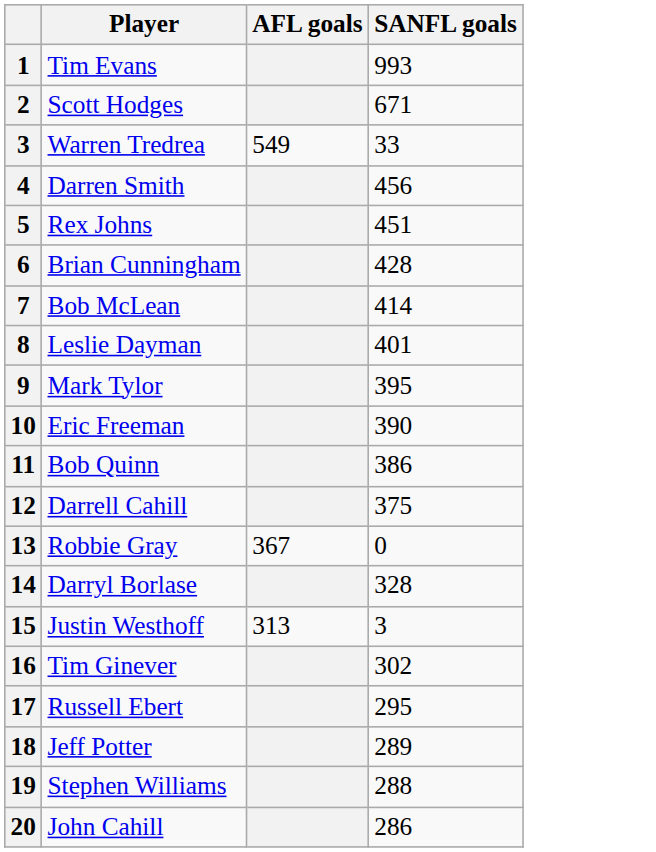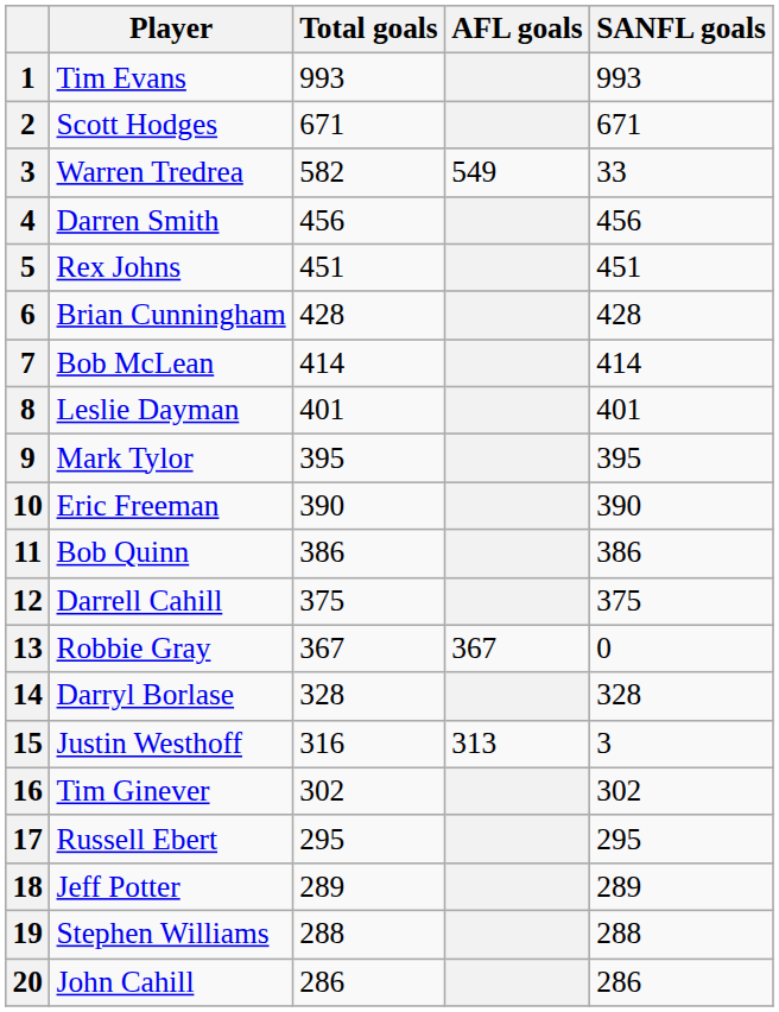 <table class="wikitable sortable">
 <tr>
 <th></th>
 <th>Player</th>
+<th>Total goals</th>
 <th>AFL goals</th>
 <th>SANFL goals</th>
 </tr>
 <tr>
 <th>1</th>
 <td><a href='#'>Tim Evans</a></td>
+<td>993</td>
 <th></th>
 <td>993</td>
 </tr>
 <tr>
 <th>2</th>
 <td><a href='#'>Scott Hodges</a></td>
+<td>671</td>
 <th></th>
 <td>671</td>
 </tr>
 <tr>
 <th>3</th>
 <td><a href='#'>Warren Tredrea</a></td>
+<td>582</td>
 <td>549</td>
 <td>33</td>
 </tr>
 <tr>
 <th>4</th>
 <td><a href='#'>Darren Smith</a></td>
+<td>456</td>
 <th></th>
 <td>456</td>
 </tr>
 <tr>
 <th>5</th>
 <td><a href='#'>Rex Johns</a></td>
+<td>451</td>
 <th></th>
 <td>451</td>
 </tr>
 <tr>
 <th>6</th>
 <td><a href='#'>Brian Cunningham</a></td>
+<td>428</td>
 <th></th>
 <td>428</td>
 </tr>
 <tr>
 <th>7</th>
 <td><a href='#'>Bob McLean</a></td>
+<td>414</td>
 <th></th>
 <td>414</td>
 </tr>
 <tr>
 <th>8</th>
 <td><a href='#'>Leslie Dayman</a></td>
+<td>401</td>
 <th></th>
 <td>401</td>
 </tr>
 <tr>
 <th>9</th>
 <td><a href='#'>Mark Tylor</a></td>
+<td>395</td>
 <th></th>
 <td>395</td>
 </tr>
 <tr>
 <th>10</th>
 <td><a href='#'>Eric Freeman</a></td>
+<td>390</td>
 <th></th>
 <td>390</td>
 </tr>
 <tr>
 <th>11</th>
 <td><a href='#'>Bob Quinn</a></td>
+<td>386</td>
 <th></th>
 <td>386</td>
 </tr>
 <tr>
 <th>12</th>
 <td><a href='#'>Darrell Cahill</a></td>
+<td>375</td>
 <th></th>
 <td>375</td>
 </tr>
 <tr>
 <th>13</th>
 <td><a href='#'>Robbie Gray</a></td>
 <td>367</td>
+<td>367</td>
 <td>0</td>
 </tr>
 <tr>
 <th>14</th>
 <td><a href='#'>Darryl Borlase</a></td>
+<td>328</td>
 <th></th>
 <td>328</td>
 </tr>
 <tr>
 <th>15</th>
 <td><a href='#'>Justin Westhoff</a></td>
+<td>316</td>
 <td>313</td>
 <td>3</td>
 </tr>
 <tr>
 <th>16</th>
 <td><a href='#'>Tim Ginever</a></td>
+<td>302</td>
 <th></th>
 <td>302</td>
 </tr>
 <tr>
 <th>17</th>
 <td><a href='#'>Russell Ebert</a></td>
+<td>295</td>
 <th></th>
 <td>295</td>
 </tr>
 <tr>
 <th>18</th>
 <td><a href='#'>Jeff Potter</a></td>
+<td>289</td>
 <th></th>
 <td>289</td>
 </tr>
 <tr>
 <th>19</th>
 <td><a href='#'>Stephen Williams</a></td>
+<td>288</td>
 <th></th>
 <td>288</td>
 </tr>
 <tr>
 <th>20</th>
 <td><a href='#'>John Cahill</a></td>
+<td>286</td>
 <th></th>
 <td>286</td>
 </tr>
 </table>
